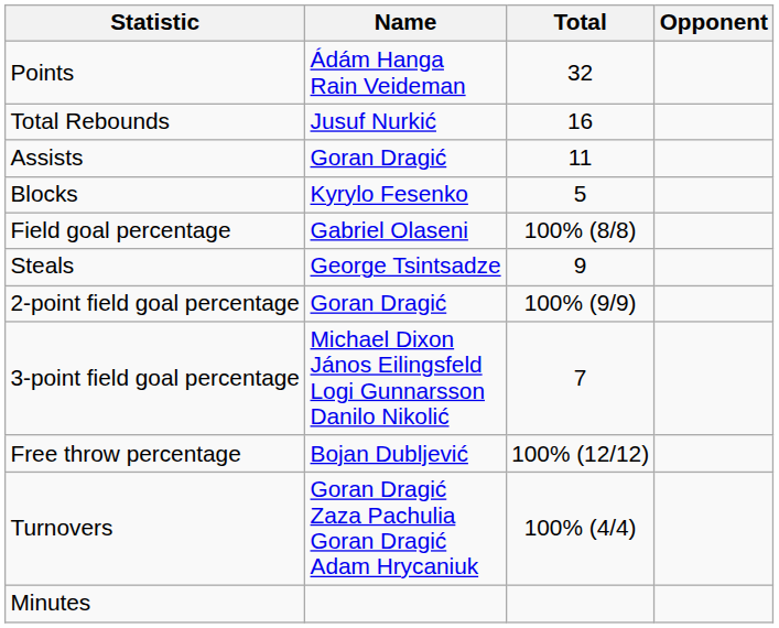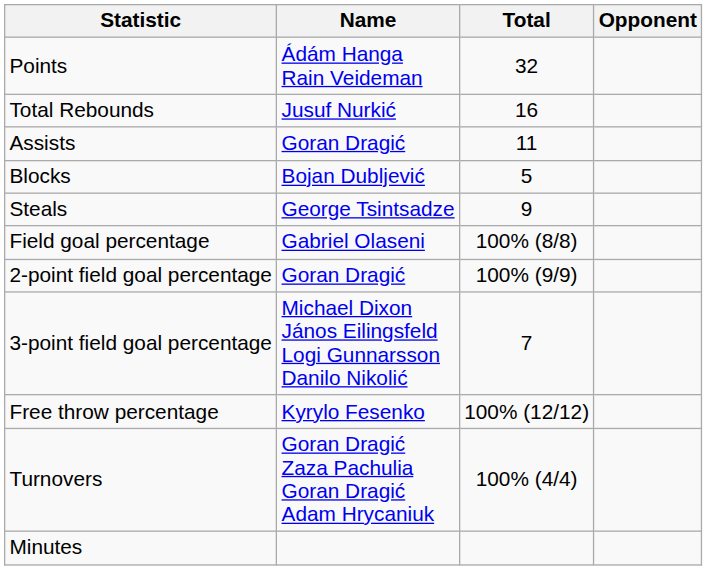 <table class=wikitable>
 <tr>
 <th>Statistic</th>
 <th>Name</th>
 <th>Total</th>
 <th>Opponent</th>
 </tr>
 <tr>
 <td>Points</td>
 <td> <a href='#'>Ádám Hanga</a> <br>  <a href='#'>Rain Veideman</a></td>
 <td align=center>32</td>
 <td><br></td>
 </tr>
 <tr>
 <td>Total Rebounds</td>
 <td> <a href='#'>Jusuf Nurkić</a></td>
 <td align=center>16</td>
 <td></td>
 </tr>
 <tr>
 <td>Assists</td>
 <td> <a href='#'>Goran Dragić</a></td>
 <td align=center>11</td>
 <td></td>
 </tr>
 <tr>
 <td>Blocks</td>
-<td> <a href='#'>Kyrylo Fesenko</a></td>
+<td> <a href='#'>Bojan Dubljević</a></td>
 <td align=center>5</td>
+<td></td>
+</tr>
+<tr>
+<td>Steals</td>
+<td> <a href='#'>George Tsintsadze</a></td>
+<td align=center>9</td>
 <td></td>
 </tr>
 <tr>
 <td>Field goal percentage</td>
 <td> <a href='#'>Gabriel Olaseni</a></td>
 <td align=center>100% (8/8)</td>
-<td></td>
-</tr>
-<tr>
-<td>Steals</td>
-<td> <a href='#'>George Tsintsadze</a></td>
-<td align=center>9</td>
 <td></td>
 </tr>
 <tr>
 <td>2-point field goal percentage</td>
 <td> <a href='#'>Goran Dragić</a></td>
 <td align=center>100% (9/9)</td>
 <td></td>
 </tr>
 <tr>
 <td>3-point field goal percentage</td>
 <td> <a href='#'>Michael Dixon</a> <br> <a href='#'>János Eilingsfeld</a> <br> <a href='#'>Logi Gunnarsson</a> <br> <a href='#'>Danilo Nikolić</a></td>
 <td align=center>7</td>
 <td><br><br><br></td>
 </tr>
 <tr>
 <td>Free throw percentage</td>
-<td> <a href='#'>Bojan Dubljević</a></td>
+<td> <a href='#'>Kyrylo Fesenko</a></td>
 <td align=center>100% (12/12)</td>
 <td></td>
 </tr>
 <tr>
 <td>Turnovers</td>
 <td> <a href='#'>Goran Dragić</a><br>  <a href='#'>Zaza Pachulia</a> <br>  <a href='#'>Goran Dragić</a><br> <a href='#'>Adam Hrycaniuk</a></td>
 <td align=center>100% (4/4)</td>
 <td><br><br><br></td>
 </tr>
 <tr>
 <td>Minutes</td>
 <td></td>
 <td align=center></td>
 <td></td>
 </tr>
 </table>
